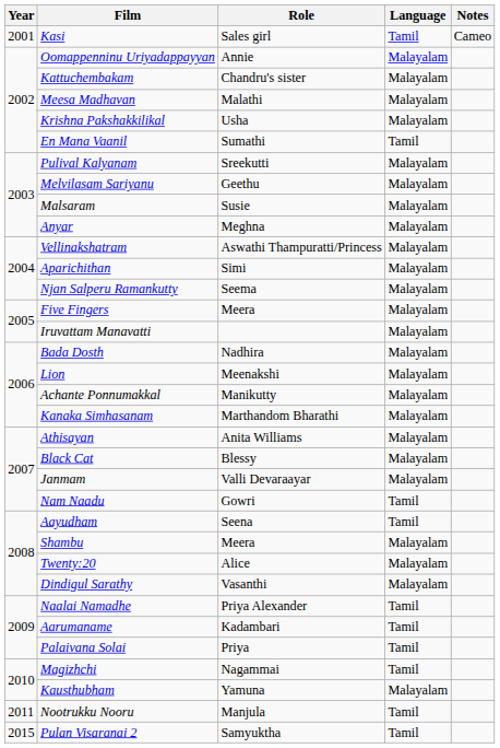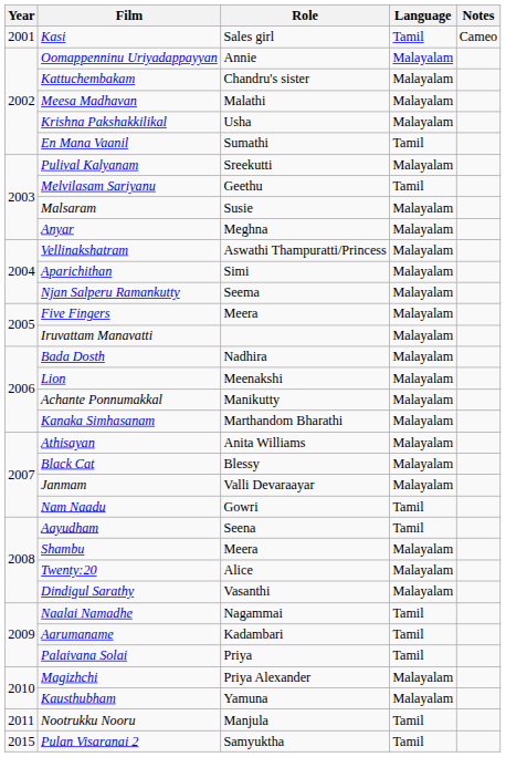 <table class="wikitable sortable">
 <tr>
 <th>Year</th>
 <th>Film</th>
 <th>Role</th>
 <th>Language</th>
 <th class="unsortable">Notes</th>
 </tr>
 <tr>
 <td>2001</td>
 <td><em><a href='#'>Kasi</a></em></td>
 <td>Sales girl</td>
 <td><a href='#'>Tamil</a></td>
 <td>Cameo</td>
 </tr>
 <tr>
 <td rowspan="5">2002</td>
 <td><em><a href='#'>Oomappenninu Uriyadappayyan</a></em></td>
 <td>Annie</td>
 <td><a href='#'>Malayalam</a></td>
 <td></td>
 </tr>
 <tr>
 <td><em><a href='#'>Kattuchembakam</a></em></td>
 <td>Chandru's sister</td>
 <td>Malayalam</td>
 <td></td>
 </tr>
 <tr>
 <td><em><a href='#'>Meesa Madhavan</a></em></td>
 <td>Malathi</td>
 <td>Malayalam</td>
 <td></td>
 </tr>
 <tr>
 <td><em><a href='#'>Krishna Pakshakkilikal</a></em></td>
 <td>Usha</td>
 <td>Malayalam</td>
 <td></td>
 </tr>
 <tr>
 <td><em><a href='#'>En Mana Vaanil</a></em></td>
 <td>Sumathi</td>
 <td>Tamil</td>
 <td></td>
 </tr>
 <tr>
 <td rowspan="4">2003</td>
 <td><em><a href='#'>Pulival Kalyanam</a></em></td>
 <td>Sreekutti</td>
 <td>Malayalam</td>
 <td></td>
 </tr>
 <tr>
 <td><em><a href='#'>Melvilasam Sariyanu</a></em></td>
 <td>Geethu</td>
-<td>Malayalam</td>
+<td>Tamil</td>
 <td></td>
 </tr>
 <tr>
 <td><em>Malsaram</em></td>
 <td>Susie</td>
 <td>Malayalam</td>
 <td></td>
 </tr>
 <tr>
 <td><em><a href='#'>Anyar</a></em></td>
 <td>Meghna</td>
 <td>Malayalam</td>
 <td></td>
 </tr>
 <tr>
 <td rowspan="3">2004</td>
 <td><em><a href='#'>Vellinakshatram</a></em></td>
 <td>Aswathi Thampuratti/Princess</td>
 <td>Malayalam</td>
 <td></td>
 </tr>
 <tr>
 <td><em><a href='#'>Aparichithan</a></em></td>
 <td>Simi</td>
 <td>Malayalam</td>
 <td></td>
 </tr>
 <tr>
 <td><em> <a href='#'>Njan Salperu Ramankutty</a> </em></td>
 <td>Seema</td>
 <td>Malayalam</td>
 <td></td>
 </tr>
 <tr>
 <td rowspan="2">2005</td>
 <td><em><a href='#'>Five Fingers</a></em></td>
 <td>Meera</td>
 <td>Malayalam</td>
 <td></td>
 </tr>
 <tr>
 <td><em>  Iruvattam Manavatti</em></td>
 <td></td>
 <td>Malayalam</td>
 <td></td>
 </tr>
 <tr>
 <td rowspan="4">2006</td>
 <td><em><a href='#'>Bada Dosth</a></em></td>
 <td>Nadhira</td>
 <td>Malayalam</td>
 <td></td>
 </tr>
 <tr>
 <td><em><a href='#'>Lion</a></em></td>
 <td>Meenakshi</td>
 <td>Malayalam</td>
 <td></td>
 </tr>
 <tr>
 <td><em>Achante Ponnumakkal</em></td>
 <td>Manikutty</td>
 <td>Malayalam</td>
 <td></td>
 </tr>
 <tr>
 <td><em><a href='#'>Kanaka Simhasanam</a></em></td>
 <td>Marthandom Bharathi</td>
 <td>Malayalam</td>
 <td></td>
 </tr>
 <tr>
 <td rowspan="4">2007</td>
 <td><em><a href='#'>Athisayan</a></em></td>
 <td>Anita Williams</td>
 <td>Malayalam</td>
 <td></td>
 </tr>
 <tr>
 <td><em><a href='#'>Black Cat</a></em></td>
 <td>Blessy</td>
 <td>Malayalam</td>
 <td></td>
 </tr>
 <tr>
 <td><em>Janmam</em></td>
 <td>Valli Devaraayar</td>
 <td>Malayalam</td>
 <td></td>
 </tr>
 <tr>
 <td><em><a href='#'>Nam Naadu</a></em></td>
 <td>Gowri</td>
 <td>Tamil</td>
 <td></td>
 </tr>
 <tr>
 <td rowspan="4">2008</td>
 <td><em><a href='#'>Aayudham</a></em></td>
 <td>Seena</td>
 <td>Tamil</td>
 <td></td>
 </tr>
 <tr>
 <td><em><a href='#'>Shambu</a></em></td>
 <td>Meera</td>
 <td>Malayalam</td>
 <td></td>
 </tr>
 <tr>
 <td><em><a href='#'>Twenty:20</a></em></td>
 <td>Alice</td>
 <td>Malayalam</td>
 <td></td>
 </tr>
 <tr>
 <td><em><a href='#'>Dindigul Sarathy</a></em></td>
 <td>Vasanthi</td>
 <td>Malayalam</td>
 <td></td>
 </tr>
 <tr>
 <td rowspan="3">2009</td>
 <td><em><a href='#'>Naalai Namadhe</a></em></td>
-<td>Priya Alexander</td>
+<td>Nagammai</td>
 <td>Tamil</td>
 <td></td>
 </tr>
 <tr>
 <td><em><a href='#'>Aarumaname</a></em></td>
 <td>Kadambari</td>
 <td>Tamil</td>
 <td></td>
 </tr>
 <tr>
 <td><em><a href='#'>Palaivana Solai</a></em></td>
 <td>Priya</td>
 <td>Tamil</td>
 <td></td>
 </tr>
 <tr>
 <td rowspan="2">2010</td>
 <td><em><a href='#'>Magizhchi</a></em></td>
-<td>Nagammai</td>
-<td>Tamil</td>
+<td>Priya Alexander</td>
+<td>Malayalam</td>
 <td></td>
 </tr>
 <tr>
 <td><em><a href='#'>Kausthubham</a></em></td>
 <td>Yamuna</td>
 <td>Malayalam</td>
 <td></td>
 </tr>
 <tr>
 <td>2011</td>
 <td><em>Nootrukku Nooru</em></td>
 <td>Manjula</td>
 <td>Tamil</td>
 <td></td>
 </tr>
 <tr>
 <td>2015</td>
 <td><em><a href='#'>Pulan Visaranai 2</a></em></td>
 <td>Samyuktha</td>
 <td>Tamil</td>
 <td></td>
 </tr>
 </table>
